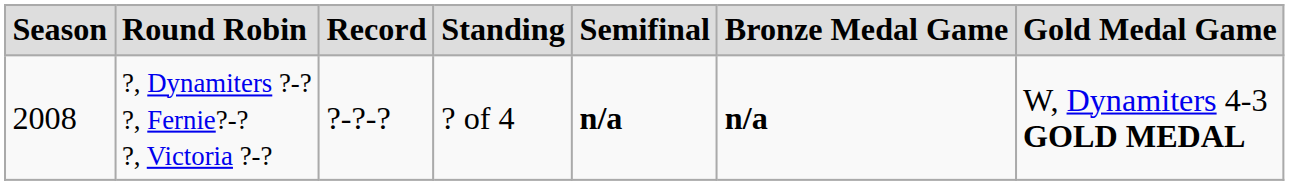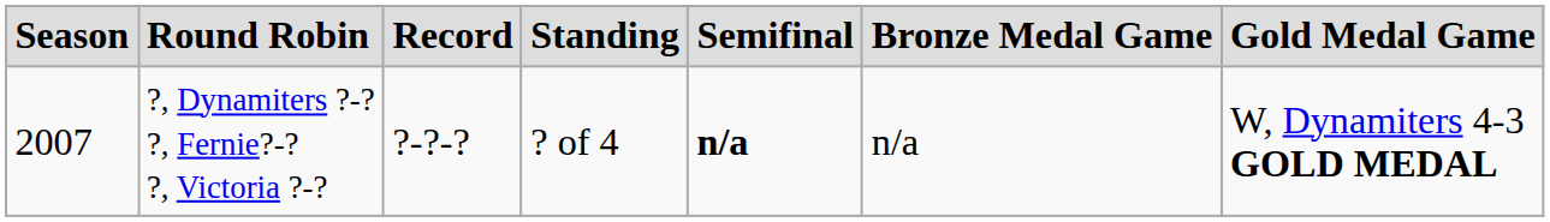 <table class="wikitable">
 <tr style="font-weight:bold; background-color:#dddddd;" |>
 <td>Season</td>
 <td>Round Robin</td>
 <td>Record</td>
 <td>Standing</td>
 <td>Semifinal</td>
 <td>Bronze Medal Game</td>
 <td>Gold Medal Game</td>
 </tr>
 <tr>
-<td>2008</td>
+<td>2007</td>
 <td><small> ?, <a href='#'>Dynamiters</a> ?-?<br>?, <a href='#'>Fernie</a>?-?<br>?, <a href='#'>Victoria</a> ?-?</small></td>
 <td>?-?-?</td>
 <td>? of 4</td>
 <td><strong>n/a</strong></td>
-<td><strong>n/a</strong></td>
+<td>n/a</td>
 <td>W, <a href='#'>Dynamiters</a> 4-3<br><strong>GOLD MEDAL</strong></td>
 </tr>
 </table>
